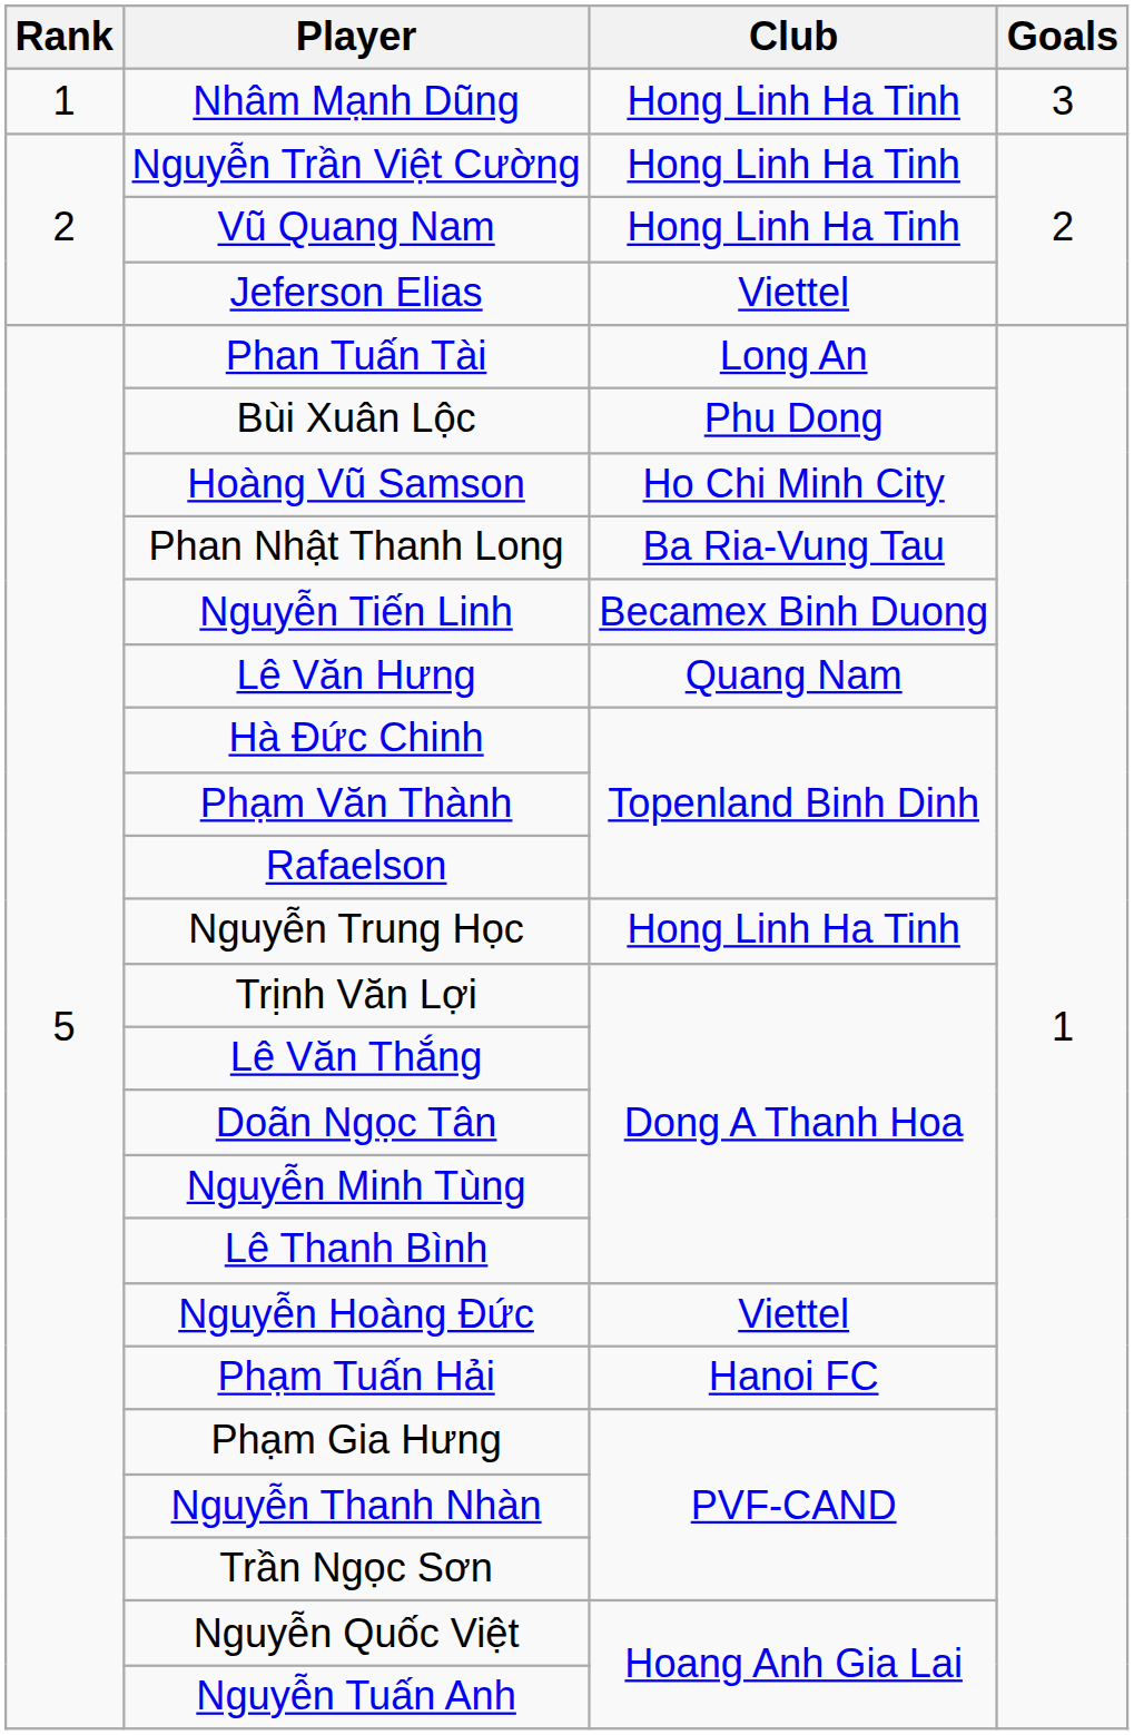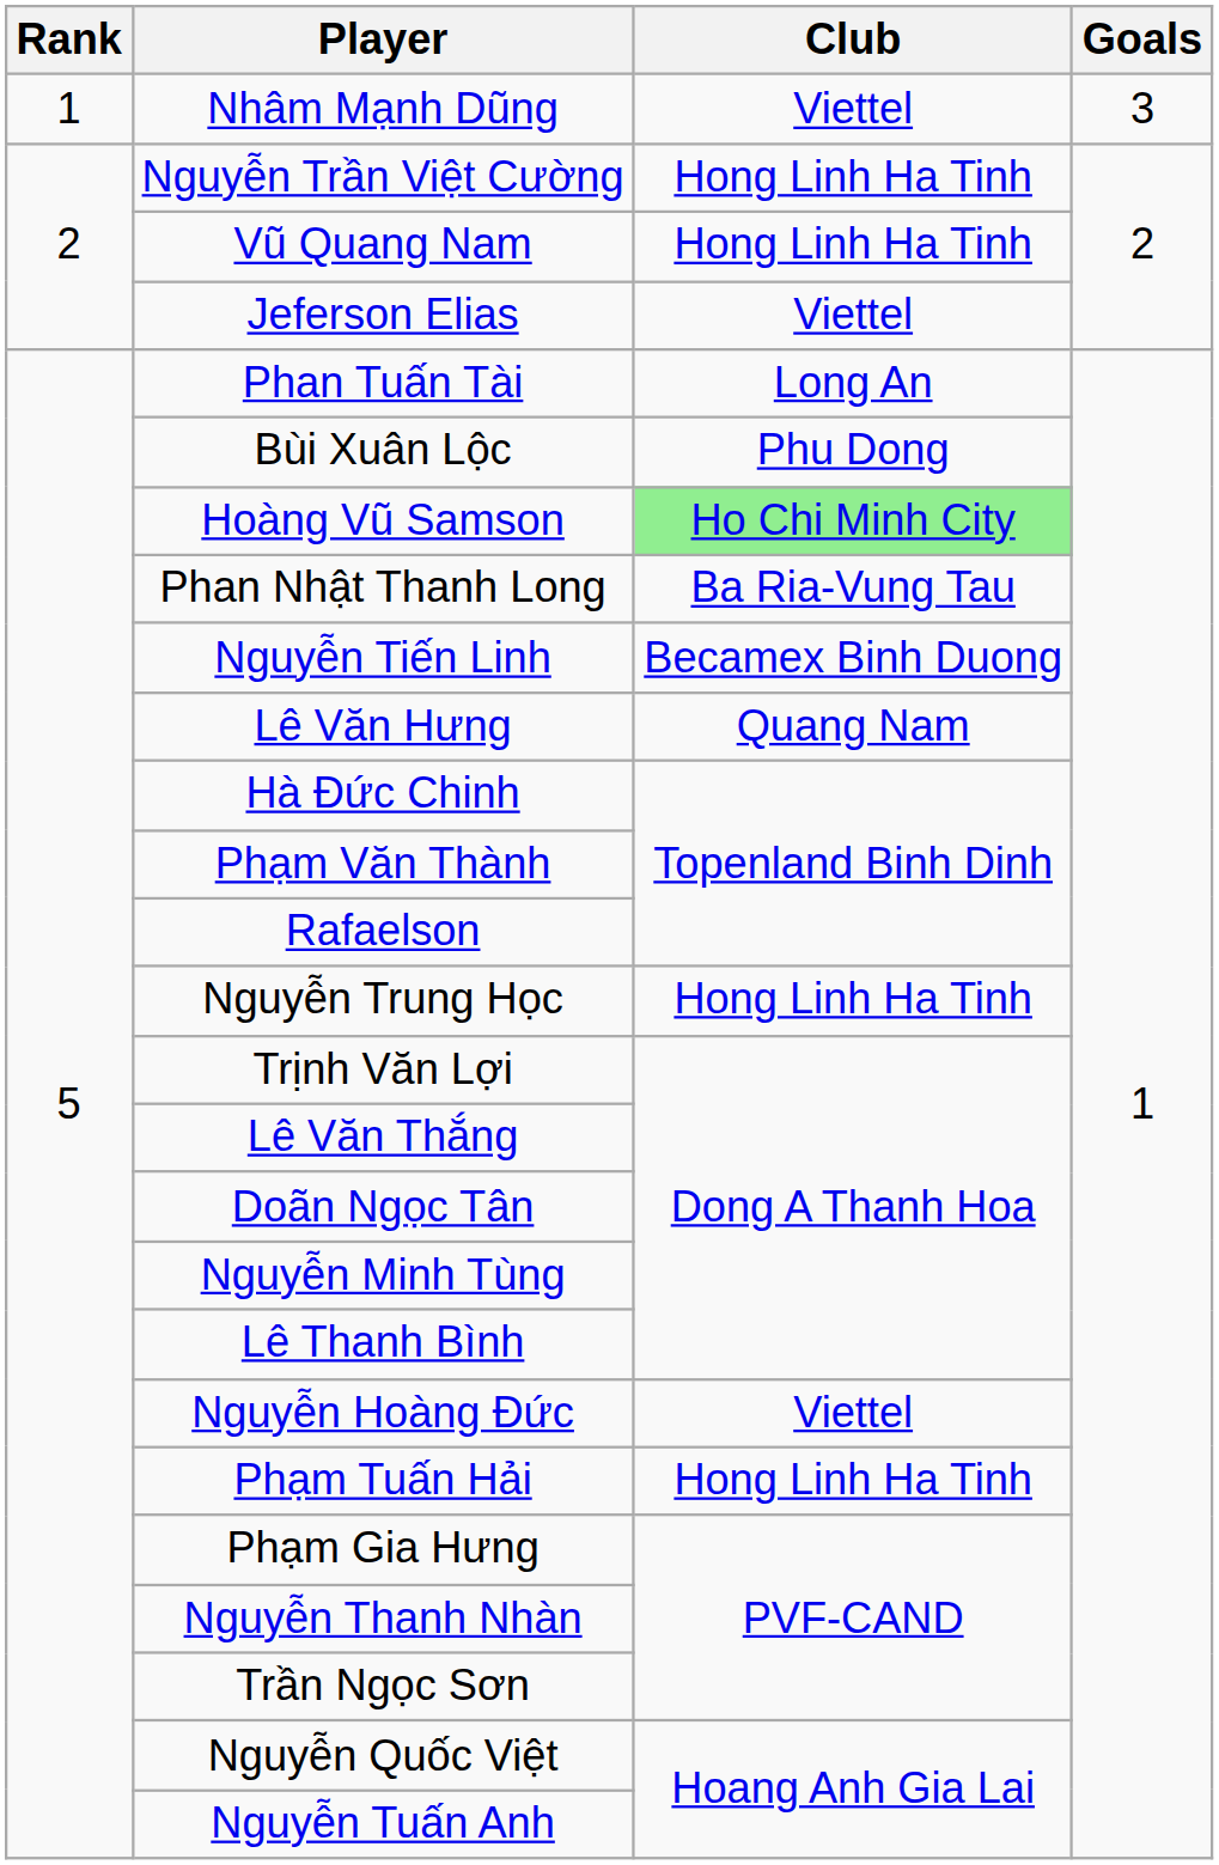 <table class="wikitable sortable" style="text-align:center">
 <tr>
 <th>Rank</th>
 <th>Player</th>
 <th>Club</th>
 <th>Goals</th>
 </tr>
 <tr>
 <td>1</td>
 <td><a href='#'>Nhâm Mạnh Dũng</a></td>
-<td><a href='#'>Hong Linh Ha Tinh</a></td>
+<td><a href='#'>Viettel</a></td>
 <td>3</td>
 </tr>
 <tr>
 <td rowspan='3'>2</td>
 <td><a href='#'>Nguyễn Trần Việt Cường</a></td>
 <td><a href='#'>Hong Linh Ha Tinh</a></td>
 <td rowspan='3'>2</td>
 </tr>
 <tr>
 <td><a href='#'>Vũ Quang Nam</a></td>
 <td><a href='#'>Hong Linh Ha Tinh</a></td>
 </tr>
 <tr>
 <td> <a href='#'>Jeferson Elias</a></td>
 <td><a href='#'>Viettel</a></td>
 </tr>
 <tr>
 <td rowspan='22'>5</td>
 <td><a href='#'>Phan Tuấn Tài</a></td>
 <td><a href='#'>Long An</a></td>
 <td rowspan='22'>1</td>
 </tr>
 <tr>
 <td>Bùi Xuân Lộc</td>
 <td><a href='#'>Phu Dong</a></td>
 </tr>
 <tr>
 <td><a href='#'>Hoàng Vũ Samson</a></td>
-<td><a href='#'>Ho Chi Minh City</a></td>
+<td style="background: lightgreen;"><a href='#'>Ho Chi Minh City</a></td>
 </tr>
 <tr>
 <td>Phan Nhật Thanh Long</td>
 <td><a href='#'>Ba Ria-Vung Tau</a></td>
 </tr>
 <tr>
 <td><a href='#'>Nguyễn Tiến Linh</a></td>
 <td><a href='#'>Becamex Binh Duong</a></td>
 </tr>
 <tr>
 <td><a href='#'>Lê Văn Hưng</a></td>
 <td><a href='#'>Quang Nam</a></td>
 </tr>
 <tr>
 <td><a href='#'>Hà Đức Chinh</a></td>
 <td rowspan="3"><a href='#'>Topenland Binh Dinh</a></td>
 </tr>
 <tr>
 <td><a href='#'>Phạm Văn Thành</a></td>
 </tr>
 <tr>
 <td> <a href='#'>Rafaelson</a></td>
 </tr>
 <tr>
 <td>Nguyễn Trung Học</td>
 <td><a href='#'>Hong Linh Ha Tinh</a></td>
 </tr>
 <tr>
 <td>Trịnh Văn Lợi</td>
 <td rowspan='5'><a href='#'>Dong A Thanh Hoa</a></td>
 </tr>
 <tr>
 <td><a href='#'>Lê Văn Thắng</a></td>
 </tr>
 <tr>
 <td><a href='#'>Doãn Ngọc Tân</a></td>
 </tr>
 <tr>
 <td><a href='#'>Nguyễn Minh Tùng</a></td>
 </tr>
 <tr>
 <td><a href='#'>Lê Thanh Bình</a></td>
 </tr>
 <tr>
 <td><a href='#'>Nguyễn Hoàng Đức</a></td>
 <td><a href='#'>Viettel</a></td>
 </tr>
 <tr>
 <td><a href='#'>Phạm Tuấn Hải</a></td>
-<td><a href='#'>Hanoi FC</a></td>
+<td><a href='#'>Hong Linh Ha Tinh</a></td>
 </tr>
 <tr>
 <td>Phạm Gia Hưng</td>
 <td rowspan='3'><a href='#'>PVF-CAND</a></td>
 </tr>
 <tr>
 <td><a href='#'>Nguyễn Thanh Nhàn</a></td>
 </tr>
 <tr>
 <td>Trần Ngọc Sơn</td>
 </tr>
 <tr>
 <td>Nguyễn Quốc Việt</td>
 <td rowspan="2"><a href='#'>Hoang Anh Gia Lai</a></td>
 </tr>
 <tr>
 <td><a href='#'>Nguyễn Tuấn Anh</a></td>
 </tr>
 </table>
